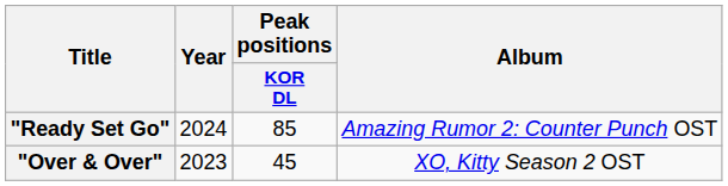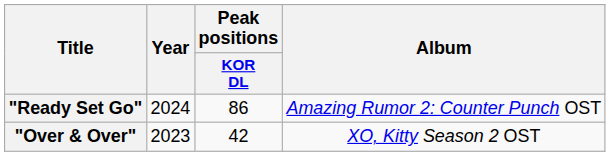 <table class="wikitable plainrowheaders" style="text-align:center">
 <tr>
 <th scope="col" rowspan="2">Title</th>
 <th scope="col" rowspan="2">Year</th>
 <th scope="col" colspan="1">Peak positions</th>
 <th scope="col" rowspan="2">Album</th>
 </tr>
 <tr>
 <th scope="col" style="width:2.5em;font-size:85%"><a href='#'>KOR<br>DL</a><br></th>
 </tr>
 <tr>
 <th scope="row">"Ready Set Go"</th>
 <td>2024</td>
-<td>85</td>
+<td>86</td>
 <td><em><a href='#'>Amazing Rumor 2: Counter Punch</a></em> OST</td>
 </tr>
 <tr>
 <th scope="row">"Over & Over"</th>
 <td>2023</td>
-<td>45</td>
+<td>42</td>
 <td><em><a href='#'>XO, Kitty</a> Season 2</em> OST</td>
 </tr>
 </table>
